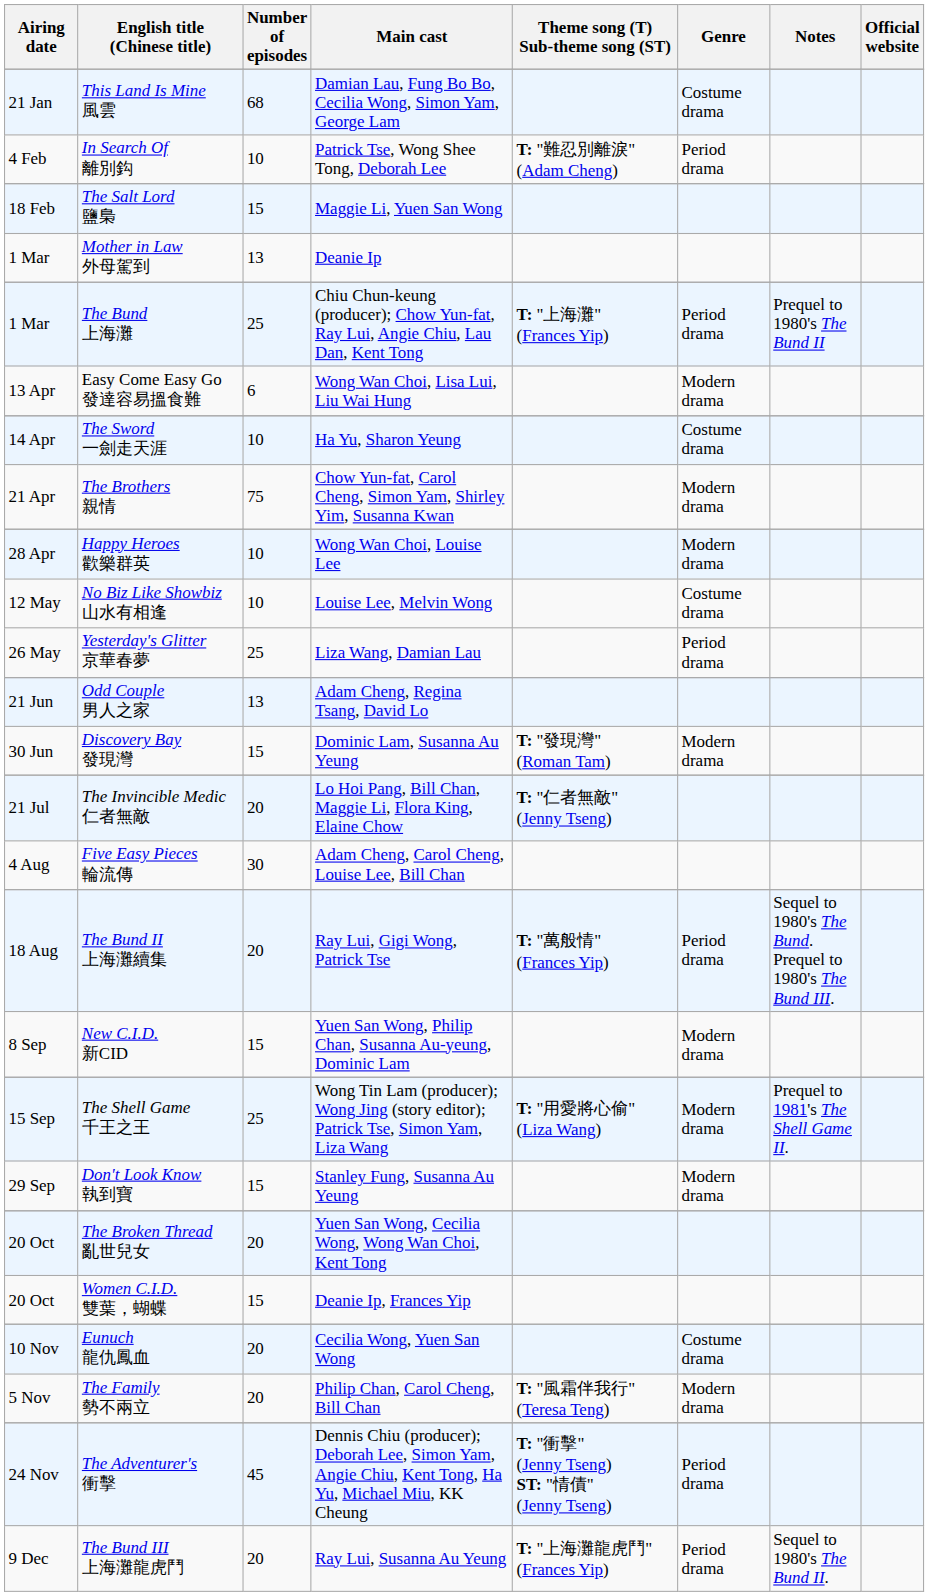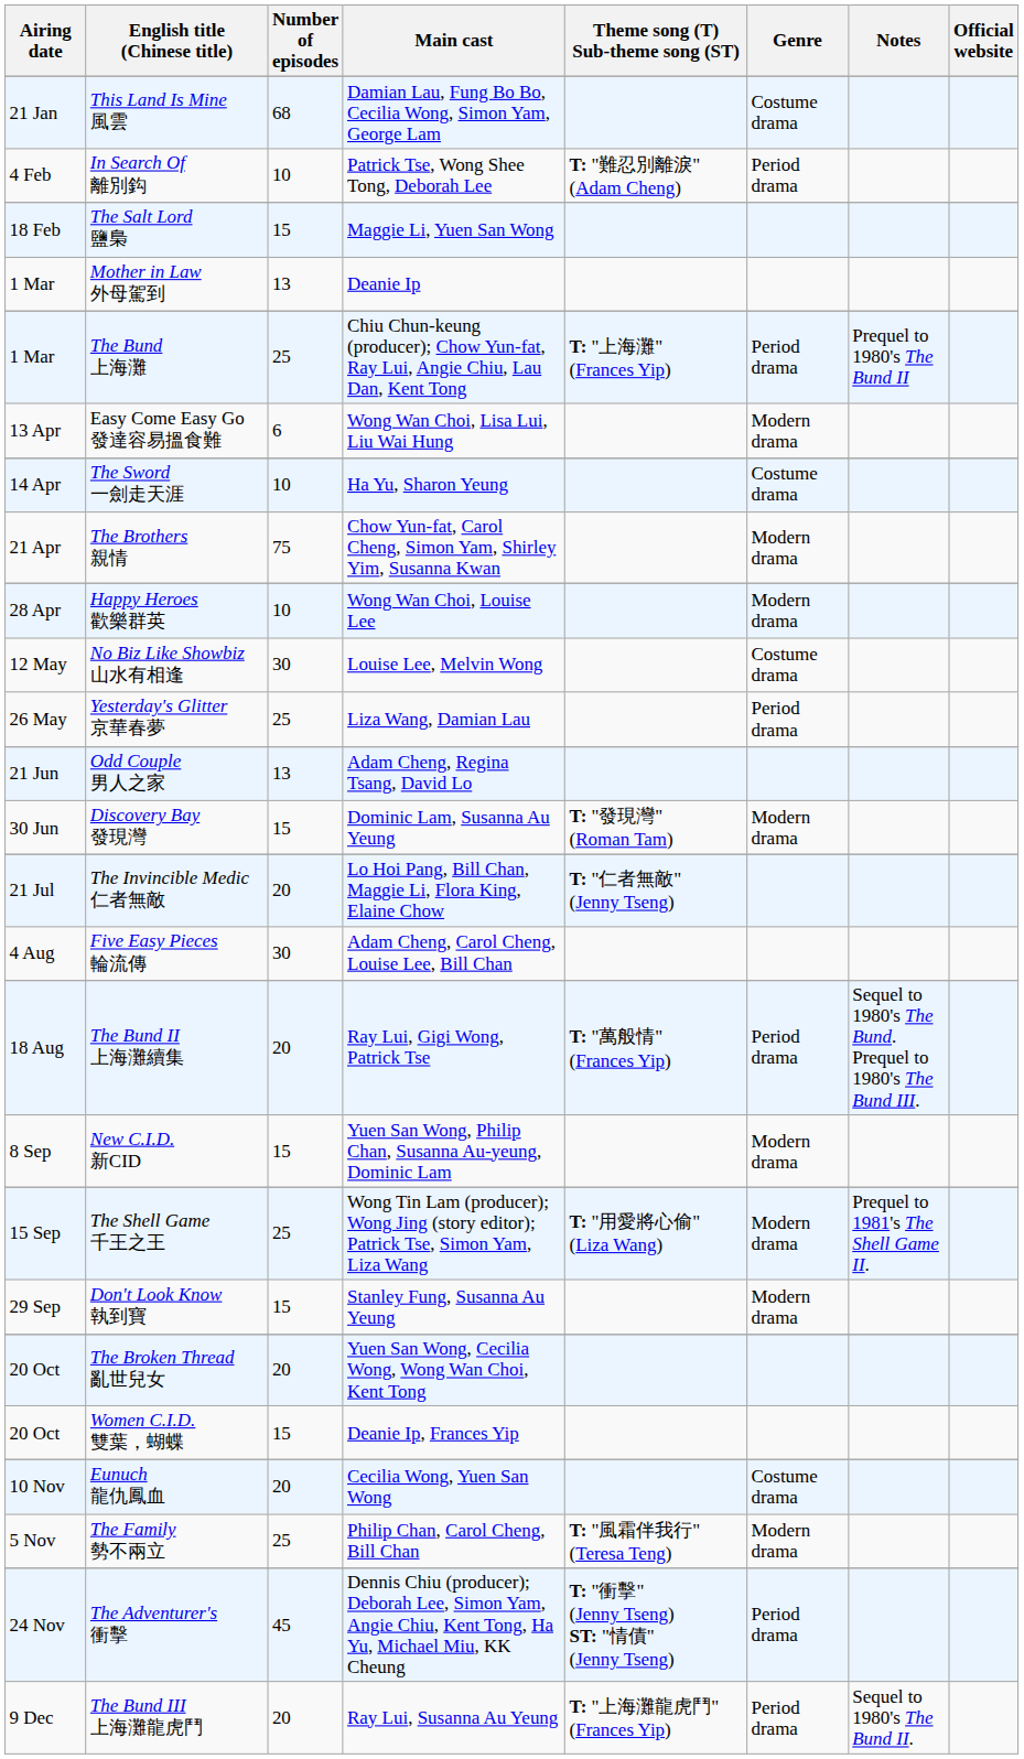 <table class="wikitable">
 <tr>
 <th align=center width=8% bgcolor="silver">Airing<br>date</th>
 <th align=center width=18% bgcolor="silver">English title <br> (Chinese title)</th>
 <th align=center width=5% bgcolor="silver">Number of episodes</th>
 <th align=center width=22% bgcolor="silver">Main cast</th>
 <th align=center width=18% bgcolor="silver">Theme song (T) <br>Sub-theme song (ST)</th>
 <th align=center width=10% bgcolor="silver">Genre</th>
 <th align=center width=10% bgcolor="silver">Notes</th>
 <th align=center width=1% bgcolor="silver">Official website</th>
 </tr>
 <tr>
 </tr>
 <tr ---- bgcolor="#ebf5ff">
 <td>21 Jan</td>
 <td><em><a href='#'>This Land Is Mine</a></em> <br> 風雲</td>
 <td>68</td>
 <td><a href='#'>Damian Lau</a>, <a href='#'>Fung Bo Bo</a>, <a href='#'>Cecilia Wong</a>, <a href='#'>Simon Yam</a>, <a href='#'>George Lam</a></td>
 <td></td>
 <td>Costume drama</td>
 <td></td>
 <td></td>
 </tr>
 <tr>
 <td>4 Feb</td>
 <td><em><a href='#'>In Search Of</a></em> <br> 離別鈎</td>
 <td>10</td>
 <td><a href='#'>Patrick Tse</a>, Wong Shee Tong, <a href='#'>Deborah Lee</a></td>
 <td><strong>T:</strong> "難忍別離淚" <br>(<a href='#'>Adam Cheng</a>)</td>
 <td>Period drama</td>
 <td></td>
 <td></td>
 </tr>
 <tr>
 </tr>
 <tr ---- bgcolor="#ebf5ff">
 <td>18 Feb</td>
 <td><em><a href='#'>The Salt Lord</a></em><br> 鹽梟</td>
 <td>15</td>
 <td><a href='#'>Maggie Li</a>, <a href='#'>Yuen San Wong</a></td>
 <td></td>
 <td></td>
 <td></td>
 <td></td>
 </tr>
 <tr>
 <td>1 Mar</td>
 <td><em><a href='#'>Mother in Law</a></em> <br> 外母駕到</td>
 <td>13</td>
 <td><a href='#'>Deanie Ip</a></td>
 <td></td>
 <td></td>
 <td></td>
 <td></td>
 </tr>
 <tr>
 </tr>
 <tr ---- bgcolor="#ebf5ff">
 <td>1 Mar</td>
 <td><em><a href='#'>The Bund</a></em> <br> 上海灘</td>
 <td>25</td>
 <td>Chiu Chun-keung (producer); <a href='#'>Chow Yun-fat</a>, <a href='#'>Ray Lui</a>, <a href='#'>Angie Chiu</a>, <a href='#'>Lau Dan</a>, <a href='#'>Kent Tong</a></td>
 <td><strong>T:</strong> "上海灘" <br>(<a href='#'>Frances Yip</a>)</td>
 <td>Period drama</td>
 <td>Prequel to 1980's <em><a href='#'>The Bund II</a></em></td>
 <td></td>
 </tr>
 <tr>
 <td>13 Apr</td>
 <td>Easy Come Easy Go <br> 發達容易搵食難</td>
 <td>6</td>
 <td><a href='#'>Wong Wan Choi</a>, <a href='#'>Lisa Lui</a>, <a href='#'>Liu Wai Hung</a></td>
 <td></td>
 <td>Modern drama</td>
 <td></td>
 <td></td>
 </tr>
 <tr>
 </tr>
 <tr ---- bgcolor="#ebf5ff">
 <td>14 Apr</td>
 <td><em><a href='#'>The Sword</a></em> <br> 一劍走天涯</td>
 <td>10</td>
 <td><a href='#'>Ha Yu</a>, <a href='#'>Sharon Yeung</a></td>
 <td></td>
 <td>Costume drama</td>
 <td></td>
 <td></td>
 </tr>
 <tr>
 <td>21 Apr</td>
 <td><em><a href='#'>The Brothers</a></em> <br> 親情</td>
 <td>75</td>
 <td><a href='#'>Chow Yun-fat</a>, <a href='#'>Carol Cheng</a>, <a href='#'>Simon Yam</a>, <a href='#'>Shirley Yim</a>, <a href='#'>Susanna Kwan</a></td>
 <td></td>
 <td>Modern drama</td>
 <td></td>
 <td></td>
 </tr>
 <tr>
 </tr>
 <tr ---- bgcolor="#ebf5ff">
 <td>28 Apr</td>
 <td><em><a href='#'>Happy Heroes</a></em> <br> 歡樂群英</td>
 <td>10</td>
 <td><a href='#'>Wong Wan Choi</a>, <a href='#'>Louise Lee</a></td>
 <td></td>
 <td>Modern drama</td>
 <td></td>
 <td></td>
 </tr>
 <tr>
 <td>12 May</td>
 <td><em><a href='#'>No Biz Like Showbiz</a></em> <br> 山水有相逢</td>
-<td>10</td>
+<td>30</td>
 <td><a href='#'>Louise Lee</a>, <a href='#'>Melvin Wong</a></td>
 <td></td>
 <td>Costume drama</td>
 <td></td>
 <td></td>
 </tr>
 <tr>
 <td>26 May</td>
 <td><em><a href='#'>Yesterday's Glitter</a></em> <br> 京華春夢</td>
 <td>25</td>
 <td><a href='#'>Liza Wang</a>, <a href='#'>Damian Lau</a></td>
 <td></td>
 <td>Period drama</td>
 <td></td>
 <td></td>
 </tr>
 <tr>
 </tr>
 <tr ---- bgcolor="#ebf5ff">
 <td>21 Jun</td>
 <td><em><a href='#'>Odd Couple</a></em><br> 男人之家</td>
 <td>13</td>
 <td><a href='#'>Adam Cheng</a>, <a href='#'>Regina Tsang</a>, <a href='#'>David Lo</a></td>
 <td></td>
 <td></td>
 <td></td>
 <td></td>
 </tr>
 <tr>
 <td>30 Jun</td>
 <td><em><a href='#'>Discovery Bay</a></em><br> 發現灣</td>
 <td>15</td>
 <td><a href='#'>Dominic Lam</a>, <a href='#'>Susanna Au Yeung</a></td>
 <td><strong>T:</strong> "發現灣" <br> (<a href='#'>Roman Tam</a>)</td>
 <td>Modern drama</td>
 <td></td>
 <td></td>
 </tr>
 <tr>
 </tr>
 <tr ---- bgcolor="#ebf5ff">
 <td>21 Jul</td>
 <td><em>The Invincible Medic</em><br> 仁者無敵</td>
 <td>20</td>
 <td><a href='#'>Lo Hoi Pang</a>, <a href='#'>Bill Chan</a>, <a href='#'>Maggie Li</a>, <a href='#'>Flora King</a>, <a href='#'>Elaine Chow</a></td>
 <td><strong>T:</strong> "仁者無敵" <br> (<a href='#'>Jenny Tseng</a>)</td>
 <td></td>
 <td></td>
 <td></td>
 </tr>
 <tr>
 <td>4 Aug</td>
 <td><em><a href='#'>Five Easy Pieces</a></em> <br> 輪流傳</td>
 <td>30</td>
 <td><a href='#'>Adam Cheng</a>, <a href='#'>Carol Cheng</a>, <a href='#'>Louise Lee</a>, <a href='#'>Bill Chan</a></td>
 <td></td>
 <td></td>
 <td></td>
 <td></td>
 </tr>
 <tr>
 </tr>
 <tr ---- bgcolor="#ebf5ff">
 <td>18 Aug</td>
 <td><em><a href='#'>The Bund II</a></em> <br> 上海灘續集</td>
 <td>20</td>
 <td><a href='#'>Ray Lui</a>, <a href='#'>Gigi Wong</a>, <a href='#'>Patrick Tse</a></td>
 <td><strong>T:</strong> "萬般情" <br> (<a href='#'>Frances Yip</a>)</td>
 <td>Period drama</td>
 <td>Sequel to 1980's <em><a href='#'>The Bund</a></em>. <br> Prequel to 1980's <em><a href='#'>The Bund III</a></em>.</td>
 <td></td>
 </tr>
 <tr>
 <td>8 Sep</td>
 <td><em><a href='#'>New C.I.D.</a></em> <br> 新CID</td>
 <td>15</td>
 <td><a href='#'>Yuen San Wong</a>, <a href='#'>Philip Chan</a>, <a href='#'>Susanna Au-yeung</a>, <a href='#'>Dominic Lam</a></td>
 <td></td>
 <td>Modern drama</td>
 <td></td>
 <td></td>
 </tr>
 <tr>
 </tr>
 <tr ---- bgcolor="#ebf5ff">
 <td>15 Sep</td>
 <td><em>The Shell Game</em> <br> 千王之王</td>
 <td>25</td>
 <td>Wong Tin Lam (producer); <a href='#'>Wong Jing</a> (story editor); <a href='#'>Patrick Tse</a>, <a href='#'>Simon Yam</a>, <a href='#'>Liza Wang</a></td>
 <td><strong>T:</strong> "用愛將心偷" <br> (<a href='#'>Liza Wang</a>)</td>
 <td>Modern drama</td>
 <td>Prequel to <a href='#'>1981</a>'s <em><a href='#'>The Shell Game II</a></em>.</td>
 <td></td>
 </tr>
 <tr>
 <td>29 Sep</td>
 <td><em><a href='#'>Don't Look Know</a></em> <br> 執到寶</td>
 <td>15</td>
 <td><a href='#'>Stanley Fung</a>, <a href='#'>Susanna Au Yeung</a></td>
 <td></td>
 <td>Modern drama</td>
 <td></td>
 <td></td>
 </tr>
 <tr>
 </tr>
 <tr ---- bgcolor="#ebf5ff">
 <td>20 Oct</td>
 <td><em><a href='#'>The Broken Thread</a></em><br> 亂世兒女</td>
 <td>20</td>
 <td><a href='#'>Yuen San Wong</a>, <a href='#'>Cecilia Wong</a>, <a href='#'>Wong Wan Choi</a>, <a href='#'>Kent Tong</a></td>
 <td></td>
 <td></td>
 <td></td>
 <td></td>
 </tr>
 <tr>
 <td>20 Oct</td>
 <td><em><a href='#'>Women C.I.D.</a></em><br> 雙葉，蝴蝶</td>
 <td>15</td>
 <td><a href='#'>Deanie Ip</a>, <a href='#'>Frances Yip</a></td>
 <td></td>
 <td></td>
 <td></td>
 <td></td>
 </tr>
 <tr>
 </tr>
 <tr ---- bgcolor="#ebf5ff">
 <td>10 Nov</td>
 <td><em><a href='#'>Eunuch</a></em><br> 龍仇鳳血</td>
 <td>20</td>
 <td><a href='#'>Cecilia Wong</a>, <a href='#'>Yuen San Wong</a></td>
 <td></td>
 <td>Costume drama</td>
 <td></td>
 <td></td>
 </tr>
 <tr>
 <td>5 Nov</td>
 <td><em><a href='#'>The Family</a></em> <br> 勢不兩立</td>
-<td>20</td>
+<td>25</td>
 <td><a href='#'>Philip Chan</a>, <a href='#'>Carol Cheng</a>, <a href='#'>Bill Chan</a></td>
 <td><strong>T:</strong> "風霜伴我行" <br> (<a href='#'>Teresa Teng</a>)</td>
 <td>Modern drama</td>
 <td></td>
 <td></td>
 </tr>
 <tr>
 </tr>
 <tr ---- bgcolor="#ebf5ff">
 <td>24 Nov</td>
 <td><em><a href='#'>The Adventurer's</a></em> <br> 衝擊</td>
 <td>45</td>
 <td>Dennis Chiu (producer); <a href='#'>Deborah Lee</a>, <a href='#'>Simon Yam</a>, <a href='#'>Angie Chiu</a>, <a href='#'>Kent Tong</a>, <a href='#'>Ha Yu</a>, <a href='#'>Michael Miu</a>, KK Cheung</td>
 <td><strong>T:</strong> "衝擊" <br> (<a href='#'>Jenny Tseng</a>) <br> <strong>ST:</strong> "情債" <br> (<a href='#'>Jenny Tseng</a>)</td>
 <td>Period drama</td>
 <td></td>
 <td></td>
 </tr>
 <tr>
 <td>9 Dec</td>
 <td><em><a href='#'>The Bund III</a></em> <br> 上海灘龍虎鬥</td>
 <td>20</td>
 <td><a href='#'>Ray Lui</a>, <a href='#'>Susanna Au Yeung</a></td>
 <td><strong>T:</strong> "上海灘龍虎鬥"<br> (<a href='#'>Frances Yip</a>)</td>
 <td>Period drama</td>
 <td>Sequel to 1980's <em><a href='#'>The Bund II</a></em>.</td>
 <td></td>
 </tr>
 </table>
